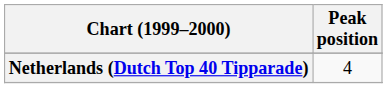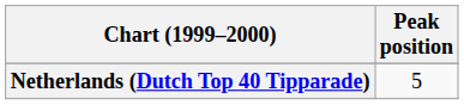 <table class="wikitable sortable plainrowheaders" style="text-align:center">
 <tr>
 <th>Chart (1999–2000)</th>
 <th>Peak<br>position</th>
 </tr>
 <tr>
 </tr>
 <tr>
 </tr>
 <tr>
 </tr>
 <tr>
 <th scope="row">Netherlands (<a href='#'>Dutch Top 40 Tipparade</a>)</th>
-<td>4</td>
+<td>5</td>
 </tr>
 <tr>
 </tr>
 <tr>
 </tr>
 <tr>
 </tr>
 <tr>
 </tr>
 <tr>
 </tr>
 <tr>
 </tr>
 <tr>
 </tr>
 <tr>
 </tr>
 <tr>
 </tr>
 </table>
